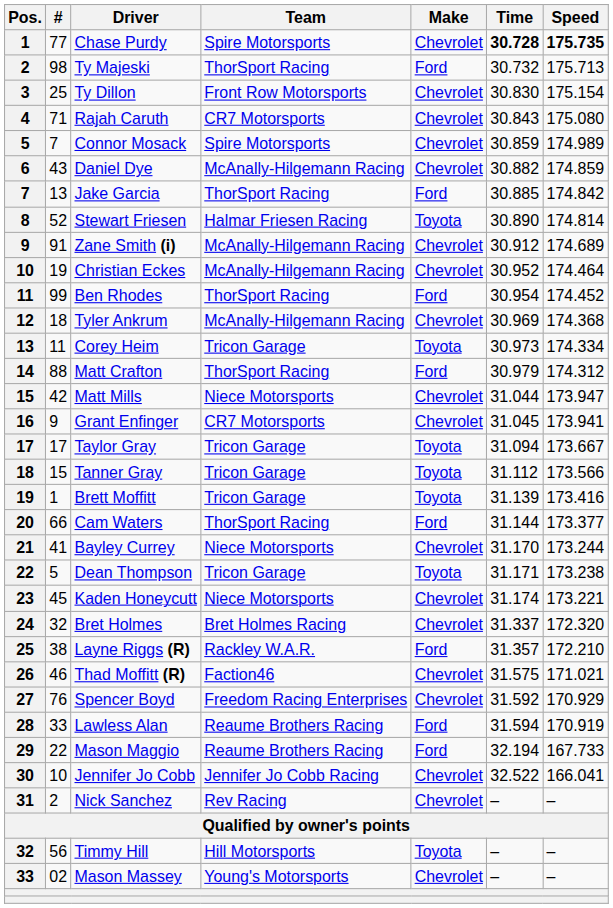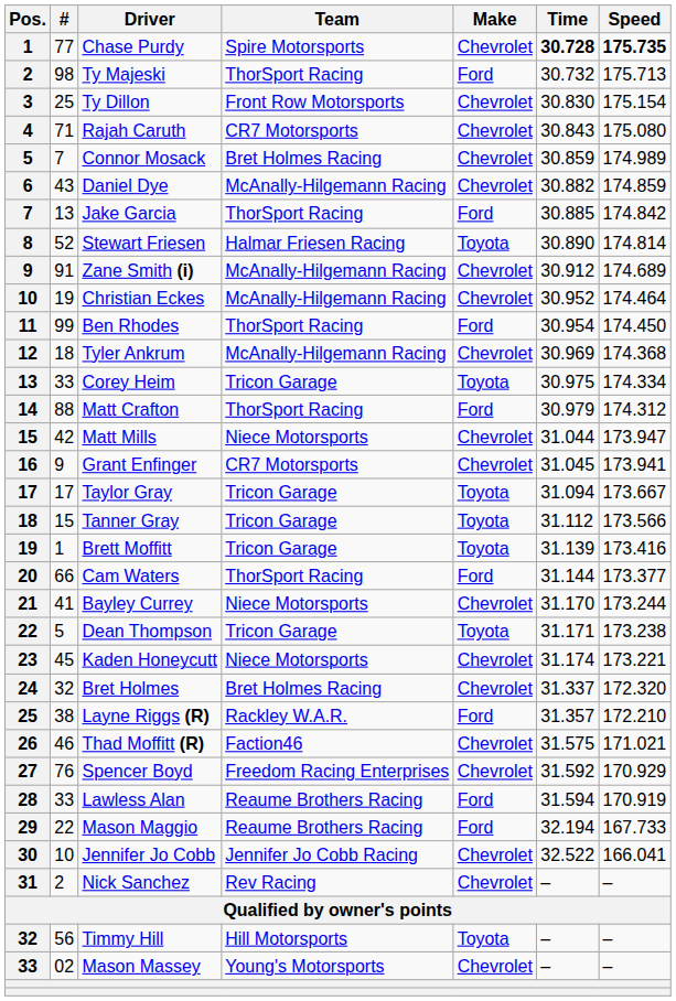 <table class="wikitable" style="font-size:95%">
 <tr>
 <th>Pos.</th>
 <th>#</th>
 <th>Driver</th>
 <th>Team</th>
 <th>Make</th>
 <th>Time</th>
 <th>Speed</th>
 </tr>
 <tr>
 <th>1</th>
 <td>77</td>
 <td><a href='#'>Chase Purdy</a></td>
 <td><a href='#'>Spire Motorsports</a></td>
 <td><a href='#'>Chevrolet</a></td>
 <td><strong>30.728</strong></td>
 <td><strong>175.735</strong></td>
 </tr>
 <tr>
 <th>2</th>
 <td>98</td>
 <td><a href='#'>Ty Majeski</a></td>
 <td><a href='#'>ThorSport Racing</a></td>
 <td><a href='#'>Ford</a></td>
 <td>30.732</td>
 <td>175.713</td>
 </tr>
 <tr>
 <th>3</th>
 <td>25</td>
 <td><a href='#'>Ty Dillon</a></td>
 <td><a href='#'>Front Row Motorsports</a></td>
 <td><a href='#'>Chevrolet</a></td>
 <td>30.830</td>
 <td>175.154</td>
 </tr>
 <tr>
 <th>4</th>
 <td>71</td>
 <td><a href='#'>Rajah Caruth</a></td>
 <td><a href='#'>CR7 Motorsports</a></td>
 <td><a href='#'>Chevrolet</a></td>
 <td>30.843</td>
 <td>175.080</td>
 </tr>
 <tr>
 <th>5</th>
 <td>7</td>
 <td><a href='#'>Connor Mosack</a></td>
-<td><a href='#'>Spire Motorsports</a></td>
+<td><a href='#'>Bret Holmes Racing</a></td>
 <td><a href='#'>Chevrolet</a></td>
 <td>30.859</td>
 <td>174.989</td>
 </tr>
 <tr>
 <th>6</th>
 <td>43</td>
 <td><a href='#'>Daniel Dye</a></td>
 <td><a href='#'>McAnally-Hilgemann Racing</a></td>
 <td><a href='#'>Chevrolet</a></td>
 <td>30.882</td>
 <td>174.859</td>
 </tr>
 <tr>
 <th>7</th>
 <td>13</td>
 <td><a href='#'>Jake Garcia</a></td>
 <td><a href='#'>ThorSport Racing</a></td>
 <td><a href='#'>Ford</a></td>
 <td>30.885</td>
 <td>174.842</td>
 </tr>
 <tr>
 <th>8</th>
 <td>52</td>
 <td><a href='#'>Stewart Friesen</a></td>
 <td><a href='#'>Halmar Friesen Racing</a></td>
 <td><a href='#'>Toyota</a></td>
 <td>30.890</td>
 <td>174.814</td>
 </tr>
 <tr>
 <th>9</th>
 <td>91</td>
 <td><a href='#'>Zane Smith</a> <strong>(i)</strong></td>
 <td><a href='#'>McAnally-Hilgemann Racing</a></td>
 <td><a href='#'>Chevrolet</a></td>
 <td>30.912</td>
 <td>174.689</td>
 </tr>
 <tr>
 <th>10</th>
 <td>19</td>
 <td><a href='#'>Christian Eckes</a></td>
 <td><a href='#'>McAnally-Hilgemann Racing</a></td>
 <td><a href='#'>Chevrolet</a></td>
 <td>30.952</td>
 <td>174.464</td>
 </tr>
 <tr>
 <th>11</th>
 <td>99</td>
 <td><a href='#'>Ben Rhodes</a></td>
 <td><a href='#'>ThorSport Racing</a></td>
 <td><a href='#'>Ford</a></td>
 <td>30.954</td>
-<td>174.452</td>
+<td>174.450</td>
 </tr>
 <tr>
 <th>12</th>
 <td>18</td>
 <td><a href='#'>Tyler Ankrum</a></td>
 <td><a href='#'>McAnally-Hilgemann Racing</a></td>
 <td><a href='#'>Chevrolet</a></td>
 <td>30.969</td>
 <td>174.368</td>
 </tr>
 <tr>
 <th>13</th>
-<td>11</td>
+<td>33</td>
 <td><a href='#'>Corey Heim</a></td>
 <td><a href='#'>Tricon Garage</a></td>
 <td><a href='#'>Toyota</a></td>
-<td>30.973</td>
+<td>30.975</td>
 <td>174.334</td>
 </tr>
 <tr>
 <th>14</th>
 <td>88</td>
 <td><a href='#'>Matt Crafton</a></td>
 <td><a href='#'>ThorSport Racing</a></td>
 <td><a href='#'>Ford</a></td>
 <td>30.979</td>
 <td>174.312</td>
 </tr>
 <tr>
 <th>15</th>
 <td>42</td>
 <td><a href='#'>Matt Mills</a></td>
 <td><a href='#'>Niece Motorsports</a></td>
 <td><a href='#'>Chevrolet</a></td>
 <td>31.044</td>
 <td>173.947</td>
 </tr>
 <tr>
 <th>16</th>
 <td>9</td>
 <td><a href='#'>Grant Enfinger</a></td>
 <td><a href='#'>CR7 Motorsports</a></td>
 <td><a href='#'>Chevrolet</a></td>
 <td>31.045</td>
 <td>173.941</td>
 </tr>
 <tr>
 <th>17</th>
 <td>17</td>
 <td><a href='#'>Taylor Gray</a></td>
 <td><a href='#'>Tricon Garage</a></td>
 <td><a href='#'>Toyota</a></td>
 <td>31.094</td>
 <td>173.667</td>
 </tr>
 <tr>
 <th>18</th>
 <td>15</td>
 <td><a href='#'>Tanner Gray</a></td>
 <td><a href='#'>Tricon Garage</a></td>
 <td><a href='#'>Toyota</a></td>
 <td>31.112</td>
 <td>173.566</td>
 </tr>
 <tr>
 <th>19</th>
 <td>1</td>
 <td><a href='#'>Brett Moffitt</a></td>
 <td><a href='#'>Tricon Garage</a></td>
 <td><a href='#'>Toyota</a></td>
 <td>31.139</td>
 <td>173.416</td>
 </tr>
 <tr>
 <th>20</th>
 <td>66</td>
 <td><a href='#'>Cam Waters</a></td>
 <td><a href='#'>ThorSport Racing</a></td>
 <td><a href='#'>Ford</a></td>
 <td>31.144</td>
 <td>173.377</td>
 </tr>
 <tr>
 <th>21</th>
 <td>41</td>
 <td><a href='#'>Bayley Currey</a></td>
 <td><a href='#'>Niece Motorsports</a></td>
 <td><a href='#'>Chevrolet</a></td>
 <td>31.170</td>
 <td>173.244</td>
 </tr>
 <tr>
 <th>22</th>
 <td>5</td>
 <td><a href='#'>Dean Thompson</a></td>
 <td><a href='#'>Tricon Garage</a></td>
 <td><a href='#'>Toyota</a></td>
 <td>31.171</td>
 <td>173.238</td>
 </tr>
 <tr>
 <th>23</th>
 <td>45</td>
 <td><a href='#'>Kaden Honeycutt</a></td>
 <td><a href='#'>Niece Motorsports</a></td>
 <td><a href='#'>Chevrolet</a></td>
 <td>31.174</td>
 <td>173.221</td>
 </tr>
 <tr>
 <th>24</th>
 <td>32</td>
 <td><a href='#'>Bret Holmes</a></td>
 <td><a href='#'>Bret Holmes Racing</a></td>
 <td><a href='#'>Chevrolet</a></td>
 <td>31.337</td>
 <td>172.320</td>
 </tr>
 <tr>
 <th>25</th>
 <td>38</td>
 <td><a href='#'>Layne Riggs</a> <strong>(R)</strong></td>
 <td><a href='#'>Rackley W.A.R.</a></td>
 <td><a href='#'>Ford</a></td>
 <td>31.357</td>
 <td>172.210</td>
 </tr>
 <tr>
 <th>26</th>
 <td>46</td>
 <td><a href='#'>Thad Moffitt</a> <strong>(R)</strong></td>
 <td><a href='#'>Faction46</a></td>
 <td><a href='#'>Chevrolet</a></td>
 <td>31.575</td>
 <td>171.021</td>
 </tr>
 <tr>
 <th>27</th>
 <td>76</td>
 <td><a href='#'>Spencer Boyd</a></td>
 <td><a href='#'>Freedom Racing Enterprises</a></td>
 <td><a href='#'>Chevrolet</a></td>
 <td>31.592</td>
 <td>170.929</td>
 </tr>
 <tr>
 <th>28</th>
 <td>33</td>
 <td><a href='#'>Lawless Alan</a></td>
 <td><a href='#'>Reaume Brothers Racing</a></td>
 <td><a href='#'>Ford</a></td>
 <td>31.594</td>
 <td>170.919</td>
 </tr>
 <tr>
 <th>29</th>
 <td>22</td>
 <td><a href='#'>Mason Maggio</a></td>
 <td><a href='#'>Reaume Brothers Racing</a></td>
 <td><a href='#'>Ford</a></td>
 <td>32.194</td>
 <td>167.733</td>
 </tr>
 <tr>
 <th>30</th>
 <td>10</td>
 <td><a href='#'>Jennifer Jo Cobb</a></td>
 <td><a href='#'>Jennifer Jo Cobb Racing</a></td>
 <td><a href='#'>Chevrolet</a></td>
 <td>32.522</td>
 <td>166.041</td>
 </tr>
 <tr>
 <th>31</th>
 <td>2</td>
 <td><a href='#'>Nick Sanchez</a></td>
 <td><a href='#'>Rev Racing</a></td>
 <td><a href='#'>Chevrolet</a></td>
 <td>–</td>
 <td>–</td>
 </tr>
 <tr>
 <th colspan="7">Qualified by owner's points</th>
 </tr>
 <tr>
 <th>32</th>
 <td>56</td>
 <td><a href='#'>Timmy Hill</a></td>
 <td><a href='#'>Hill Motorsports</a></td>
 <td><a href='#'>Toyota</a></td>
 <td>–</td>
 <td>–</td>
 </tr>
 <tr>
 <th>33</th>
 <td>02</td>
 <td><a href='#'>Mason Massey</a></td>
 <td><a href='#'>Young's Motorsports</a></td>
 <td><a href='#'>Chevrolet</a></td>
 <td>–</td>
 <td>–</td>
 </tr>
 <tr>
 <th colspan="7"></th>
 </tr>
 <tr>
 <th colspan="7"></th>
 </tr>
 </table>
